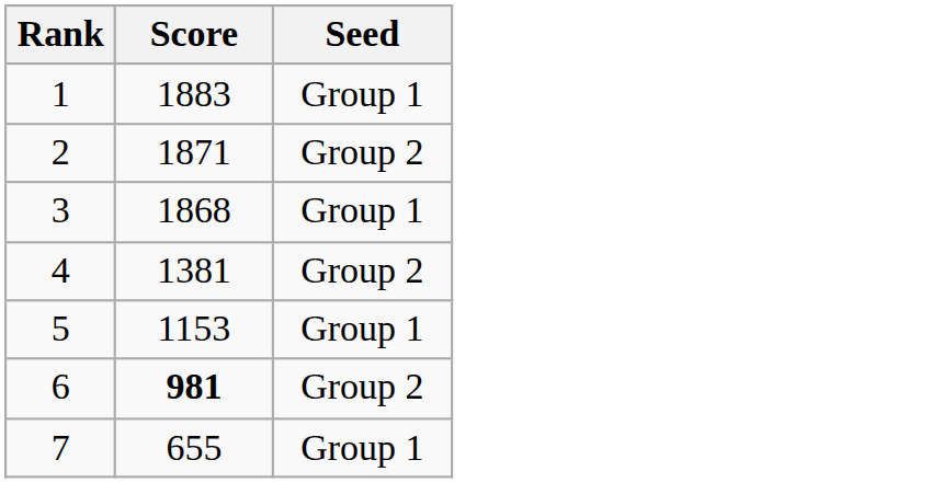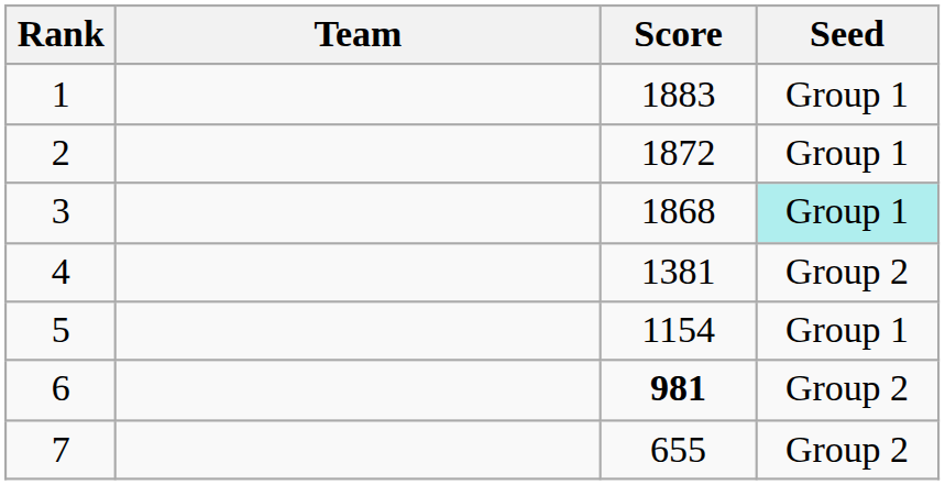 <table class=wikitable style="text-align:center">
 <tr>
 <th width=40>Rank</th>
+<th width=200>Team</th>
 <th width=60>Score</th>
 <th width=70>Seed</th>
 </tr>
 <tr>
 <td>1</td>
+<td align=left></td>
 <td>1883</td>
 <td>Group 1</td>
 </tr>
 <tr>
 <td>2</td>
-<td>1871</td>
-<td>Group 2</td>
+<td align=left></td>
+<td>1872</td>
+<td>Group 1</td>
 </tr>
 <tr>
 <td>3</td>
+<td align=left></td>
 <td>1868</td>
-<td>Group 1</td>
+<td style="background: paleturquoise;">Group 1</td>
 </tr>
 <tr>
 <td>4</td>
+<td align=left></td>
 <td>1381</td>
 <td>Group 2</td>
 </tr>
 <tr>
 <td>5</td>
-<td>1153</td>
+<td align=left></td>
+<td>1154</td>
 <td>Group 1</td>
 </tr>
 <tr>
 <td>6</td>
+<td align=left></td>
 <td><strong>981</strong></td>
 <td>Group 2</td>
 </tr>
 <tr>
 <td>7</td>
+<td align=left></td>
 <td>655</td>
-<td>Group 1</td>
+<td>Group 2</td>
 </tr>
 </table>
